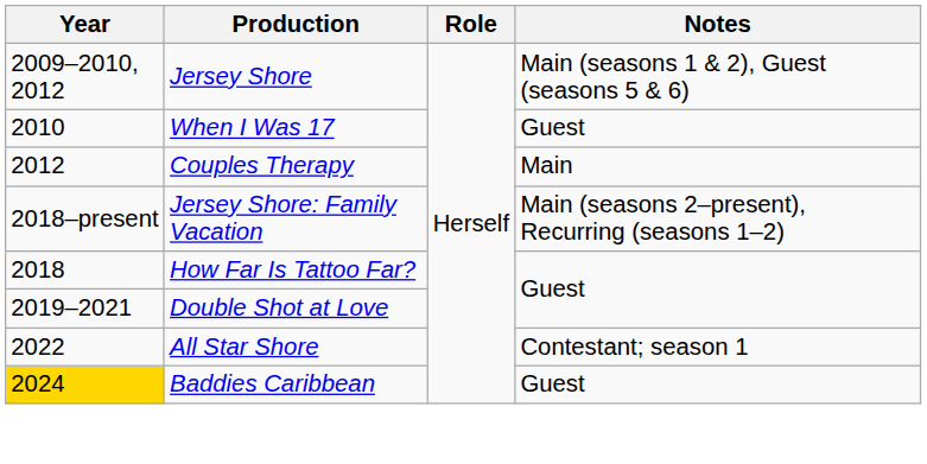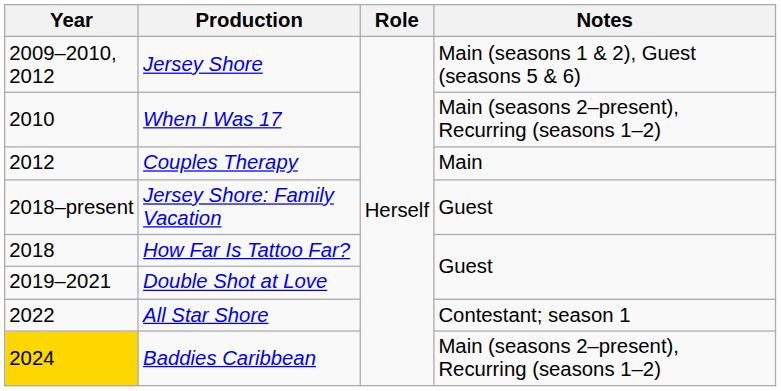 <table class="wikitable">
 <tr>
 <th>Year</th>
 <th>Production</th>
 <th>Role</th>
 <th>Notes</th>
 </tr>
 <tr>
 <td>2009–2010, 2012</td>
 <td><em><a href='#'>Jersey Shore</a></em></td>
 <td rowspan="8">Herself</td>
 <td>Main (seasons 1 & 2), Guest (seasons 5 & 6)</td>
 </tr>
 <tr>
 <td>2010</td>
 <td><em><a href='#'>When I Was 17</a></em></td>
-<td>Guest</td>
+<td>Main (seasons 2–present), Recurring (seasons 1–2)</td>
 </tr>
 <tr>
 <td>2012</td>
 <td><em><a href='#'>Couples Therapy</a></em></td>
 <td>Main</td>
 </tr>
 <tr>
 <td>2018–present</td>
 <td><em><a href='#'>Jersey Shore: Family Vacation</a></em></td>
-<td>Main (seasons 2–present), Recurring (seasons 1–2)</td>
+<td>Guest</td>
 </tr>
 <tr>
 <td>2018</td>
 <td><em><a href='#'>How Far Is Tattoo Far?</a></em></td>
 <td rowspan="2">Guest</td>
 </tr>
 <tr>
 <td>2019–2021</td>
 <td><em><a href='#'>Double Shot at Love</a></em></td>
 </tr>
 <tr>
 <td>2022</td>
 <td><em><a href='#'>All Star Shore</a> </em></td>
 <td>Contestant; season 1</td>
 </tr>
 <tr>
 <td style="background: gold;">2024</td>
 <td><em><a href='#'> Baddies Caribbean</a></em></td>
-<td>Guest</td>
+<td>Main (seasons 2–present), Recurring (seasons 1–2)</td>
 </tr>
 </table>
